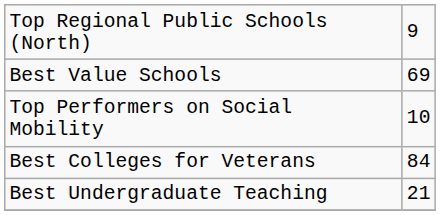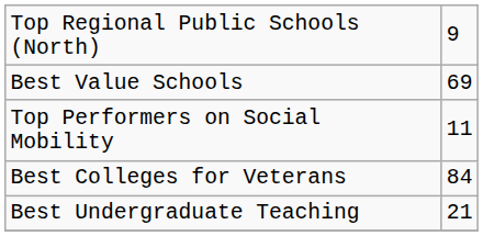 <table class="wikitable floatright" style="width: 22em; clear:right;">
 <tr>
 <td>Top Regional Public Schools (North)</td>
 <td>9</td>
 </tr>
 <tr>
 <td>Best Value Schools</td>
 <td>69</td>
 </tr>
 <tr>
 <td>Top Performers on Social Mobility</td>
-<td>10</td>
+<td>11</td>
 </tr>
 <tr>
 <td>Best Colleges for Veterans</td>
 <td>84</td>
 </tr>
 <tr>
 <td>Best Undergraduate Teaching</td>
 <td>21</td>
 </tr>
 <tr>
 </tr>
 </table>
